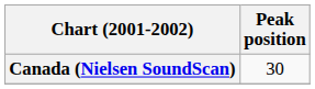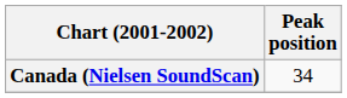 <table class="wikitable sortable plainrowheaders" style="text-align:center">
 <tr>
 <th scope="col">Chart (2001-2002)</th>
 <th scope="col">Peak<br>position</th>
 </tr>
 <tr>
 <th scope="row">Canada (<a href='#'>Nielsen SoundScan</a>)</th>
-<td style="text-align:center;">30</td>
+<td style="text-align:center;">34</td>
 </tr>
 <tr>
 </tr>
 </table>
